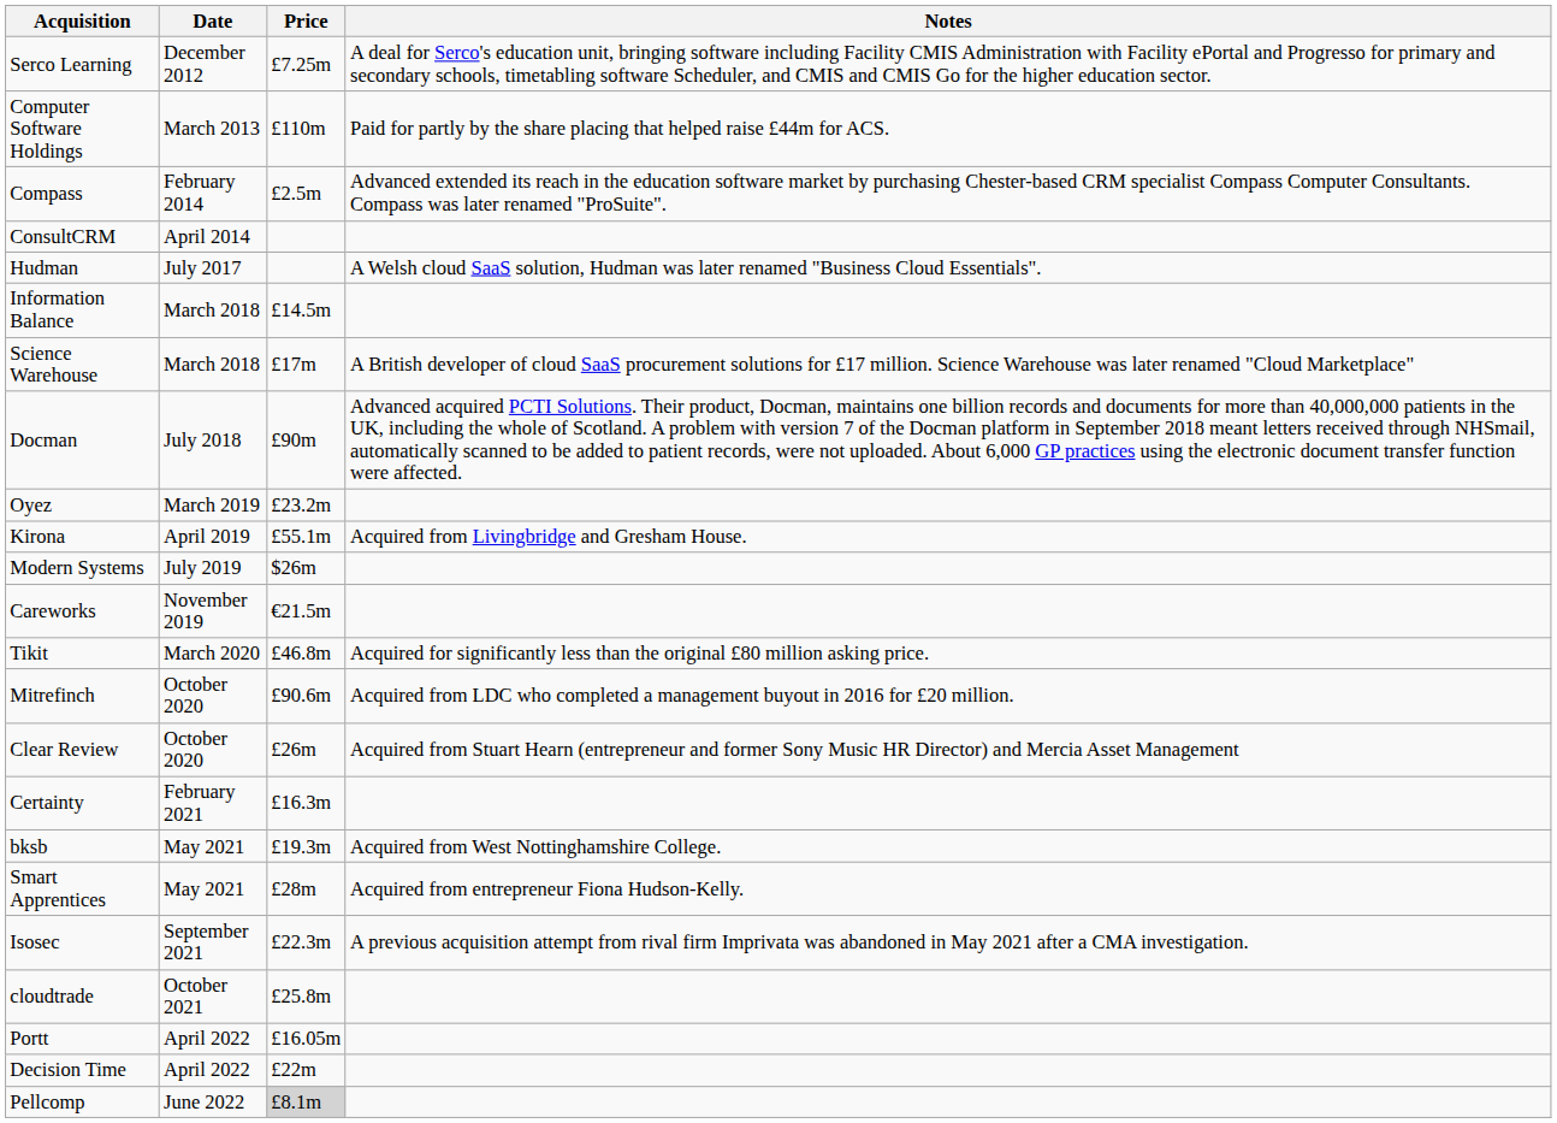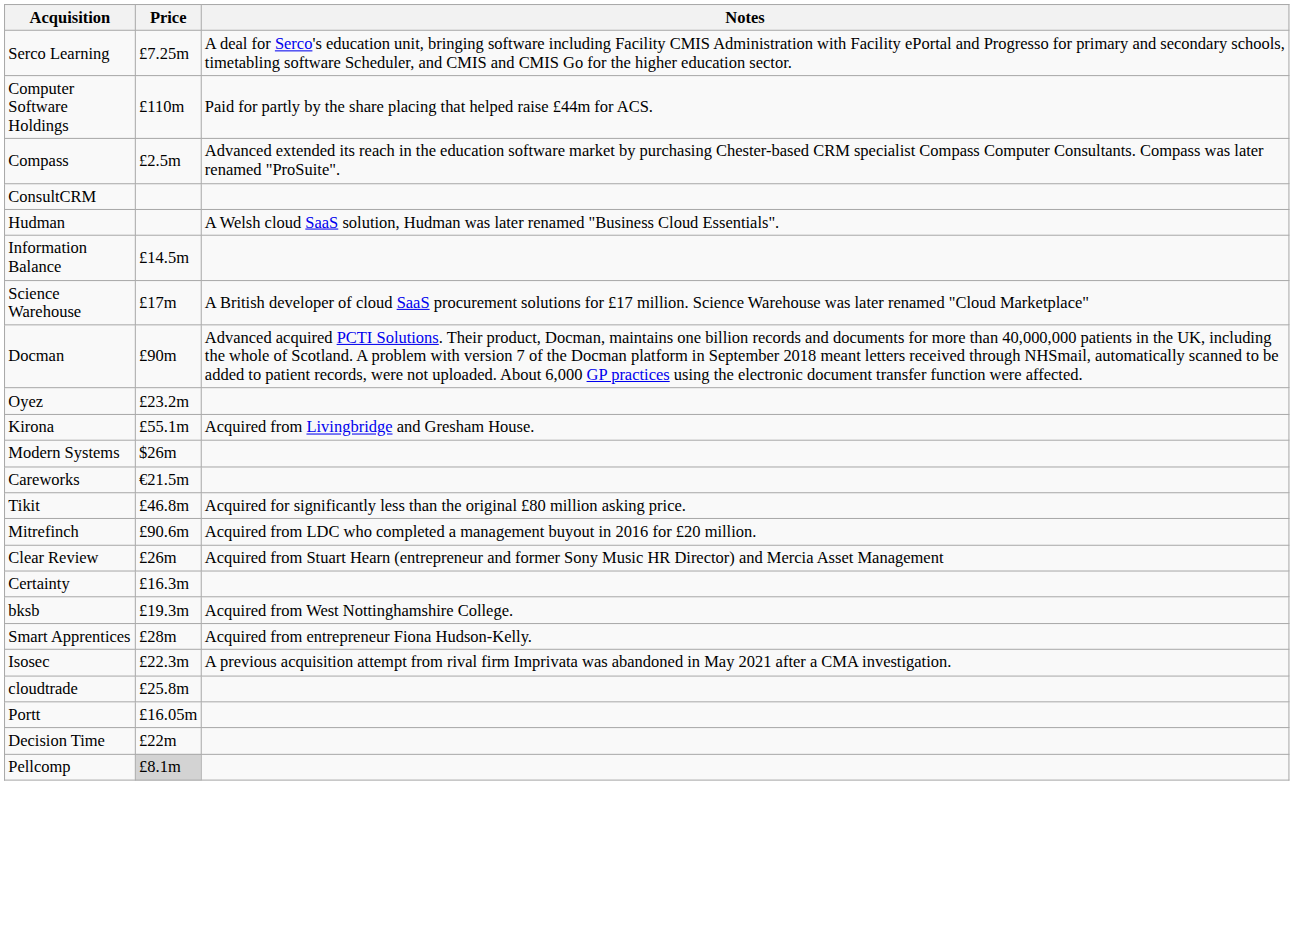 <table class="wikitable">
 <tr>
 <th>Acquisition</th>
-<th>Date</th>
 <th>Price</th>
 <th>Notes</th>
 </tr>
 <tr>
 <td>Serco Learning</td>
-<td>December 2012</td>
 <td>£7.25m</td>
 <td>A deal for <a href='#'>Serco</a>'s education unit, bringing software including Facility CMIS Administration with Facility ePortal and Progresso for primary and secondary schools, timetabling software Scheduler, and CMIS and CMIS Go for the higher education sector.</td>
 </tr>
 <tr>
 <td>Computer Software Holdings</td>
-<td>March 2013</td>
 <td>£110m</td>
 <td>Paid for partly by the share placing that helped raise £44m for ACS.</td>
 </tr>
 <tr>
 <td>Compass</td>
-<td>February 2014</td>
 <td>£2.5m</td>
 <td>Advanced extended its reach in the education software market by purchasing Chester-based CRM specialist Compass Computer Consultants. Compass was later renamed "ProSuite".</td>
 </tr>
 <tr>
 <td>ConsultCRM</td>
-<td>April 2014</td>
 <td></td>
 <td></td>
 </tr>
 <tr>
 <td>Hudman</td>
-<td>July 2017</td>
 <td></td>
 <td>A Welsh cloud <a href='#'>SaaS</a> solution, Hudman was later renamed "Business Cloud Essentials".</td>
 </tr>
 <tr>
 <td>Information Balance</td>
-<td>March 2018</td>
 <td>£14.5m</td>
 <td></td>
 </tr>
 <tr>
 <td>Science Warehouse</td>
-<td>March 2018</td>
 <td>£17m</td>
 <td>A British developer of cloud <a href='#'>SaaS</a> procurement solutions for £17 million. Science Warehouse was later renamed "Cloud Marketplace"</td>
 </tr>
 <tr>
 <td>Docman</td>
-<td>July 2018</td>
 <td>£90m</td>
 <td>Advanced acquired <a href='#'>PCTI Solutions</a>. Their product, Docman, maintains one billion records and documents for more than 40,000,000 patients in the UK, including the whole of Scotland.  A problem with version 7 of the Docman platform in September 2018 meant letters received through NHSmail, automatically scanned to be added to patient records, were not uploaded. About 6,000 <a href='#'>GP practices</a> using the electronic document transfer function were affected.</td>
 </tr>
 <tr>
 <td>Oyez</td>
-<td>March 2019</td>
 <td>£23.2m</td>
 <td></td>
 </tr>
 <tr>
 <td>Kirona</td>
-<td>April 2019</td>
 <td>£55.1m</td>
 <td>Acquired from <a href='#'>Livingbridge</a> and Gresham House.</td>
 </tr>
 <tr>
 <td>Modern Systems</td>
-<td>July 2019</td>
 <td>$26m</td>
 <td></td>
 </tr>
 <tr>
 <td>Careworks</td>
-<td>November 2019</td>
 <td>€21.5m</td>
 <td></td>
 </tr>
 <tr>
 <td>Tikit</td>
-<td>March 2020</td>
 <td>£46.8m</td>
 <td>Acquired for significantly less than the original £80 million asking price.</td>
 </tr>
 <tr>
 <td>Mitrefinch</td>
-<td>October 2020</td>
 <td>£90.6m</td>
 <td>Acquired from LDC who completed a management buyout in 2016 for £20 million.</td>
 </tr>
 <tr>
 <td>Clear Review</td>
-<td>October 2020</td>
 <td>£26m</td>
 <td>Acquired from Stuart Hearn (entrepreneur and former Sony Music HR Director) and Mercia Asset Management</td>
 </tr>
 <tr>
 <td>Certainty</td>
-<td>February 2021</td>
 <td>£16.3m</td>
 <td></td>
 </tr>
 <tr>
 <td>bksb</td>
-<td>May 2021</td>
 <td>£19.3m</td>
 <td>Acquired from West Nottinghamshire College.</td>
 </tr>
 <tr>
 <td>Smart Apprentices</td>
-<td>May 2021</td>
 <td>£28m</td>
 <td>Acquired from entrepreneur Fiona Hudson-Kelly.</td>
 </tr>
 <tr>
 <td>Isosec</td>
-<td>September 2021</td>
 <td>£22.3m</td>
 <td>A previous acquisition attempt from rival firm Imprivata was abandoned in May 2021 after a CMA investigation.</td>
 </tr>
 <tr>
 <td>cloudtrade</td>
-<td>October 2021</td>
 <td>£25.8m</td>
 <td></td>
 </tr>
 <tr>
 <td>Portt</td>
-<td>April 2022</td>
 <td>£16.05m</td>
 <td></td>
 </tr>
 <tr>
 <td>Decision Time</td>
-<td>April 2022</td>
 <td>£22m</td>
 <td></td>
 </tr>
 <tr>
 <td>Pellcomp</td>
-<td>June 2022</td>
 <td style="background: lightgrey;">£8.1m</td>
 <td></td>
 </tr>
 </table>
